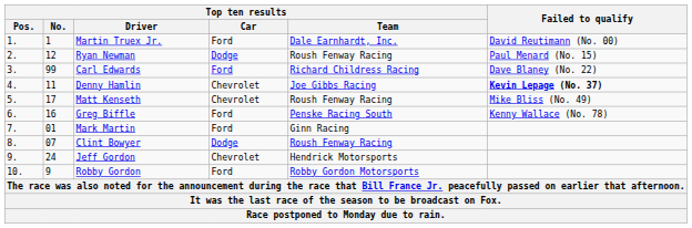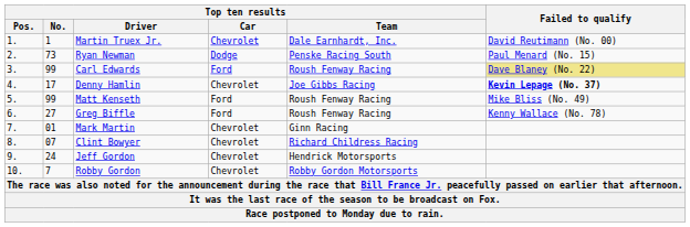 <table class="wikitable">
 <tr>
 <th colspan=5>Top ten results</th>
 <th rowspan=2>Failed to qualify</th>
 </tr>
 <tr>
 <th>Pos.</th>
 <th>No.</th>
 <th>Driver</th>
 <th>Car</th>
 <th>Team</th>
 </tr>
 <tr>
 <td>1.</td>
 <td>1</td>
 <td><a href='#'>Martin Truex Jr.</a></td>
-<td>Ford</td>
+<td><a href='#'>Chevrolet</a></td>
 <td><a href='#'>Dale Earnhardt, Inc.</a></td>
 <td><a href='#'>David Reutimann</a> (No. 00)</td>
 </tr>
 <tr>
 <td>2.</td>
-<td>12</td>
+<td>73</td>
 <td><a href='#'>Ryan Newman</a></td>
 <td><a href='#'>Dodge</a></td>
-<td>Roush Fenway Racing</td>
+<td><a href='#'>Penske Racing South</a></td>
 <td><a href='#'>Paul Menard</a> (No. 15)</td>
 </tr>
 <tr>
 <td>3.</td>
 <td>99</td>
 <td><a href='#'>Carl Edwards</a></td>
 <td><a href='#'>Ford</a></td>
-<td><a href='#'>Richard Childress Racing</a></td>
-<td><a href='#'>Dave Blaney</a> (No. 22)</td>
+<td><a href='#'>Roush Fenway Racing</a></td>
+<td style="background: khaki;"><a href='#'>Dave Blaney</a> (No. 22)</td>
 </tr>
 <tr>
 <td>4.</td>
-<td>11</td>
+<td>17</td>
 <td><a href='#'>Denny Hamlin</a></td>
 <td>Chevrolet</td>
 <td><a href='#'>Joe Gibbs Racing</a></td>
 <td><strong><a href='#'>Kevin Lepage</a> (No. 37)</strong></td>
 </tr>
 <tr>
 <td>5.</td>
-<td>17</td>
+<td>99</td>
 <td><a href='#'>Matt Kenseth</a></td>
-<td>Chevrolet</td>
+<td>Ford</td>
 <td>Roush Fenway Racing</td>
 <td><a href='#'>Mike Bliss</a> (No. 49)</td>
 </tr>
 <tr>
 <td>6.</td>
-<td>16</td>
+<td>27</td>
 <td><a href='#'>Greg Biffle</a></td>
 <td>Ford</td>
-<td><a href='#'>Penske Racing South</a></td>
+<td>Roush Fenway Racing</td>
 <td><a href='#'>Kenny Wallace</a> (No. 78)</td>
 </tr>
 <tr>
 <td>7.</td>
 <td>01</td>
 <td><a href='#'>Mark Martin</a></td>
-<td>Ford</td>
+<td>Chevrolet</td>
 <td>Ginn Racing</td>
 <td></td>
 </tr>
 <tr>
 <td>8.</td>
 <td>07</td>
 <td><a href='#'>Clint Bowyer</a></td>
-<td><a href='#'>Dodge</a></td>
-<td><a href='#'>Roush Fenway Racing</a></td>
+<td>Chevrolet</td>
+<td><a href='#'>Richard Childress Racing</a></td>
 <td></td>
 </tr>
 <tr>
 <td>9.</td>
 <td>24</td>
 <td><a href='#'>Jeff Gordon</a></td>
 <td>Chevrolet</td>
 <td>Hendrick Motorsports</td>
 <td></td>
 </tr>
 <tr>
 <td>10.</td>
-<td>9</td>
+<td>7</td>
 <td><a href='#'>Robby Gordon</a></td>
-<td>Ford</td>
+<td>Chevrolet</td>
 <td><a href='#'>Robby Gordon Motorsports</a></td>
 <td></td>
 </tr>
 <tr>
 <th colspan=6>The race was also noted for the announcement during the race that <a href='#'>Bill France Jr.</a> peacefully passed on earlier that afternoon.</th>
 </tr>
 <tr>
 <th colspan=6>It was the last race of the season to be broadcast on Fox.</th>
 </tr>
 <tr>
 <th colspan=6>Race postponed to Monday due to rain.</th>
 </tr>
 </table>
